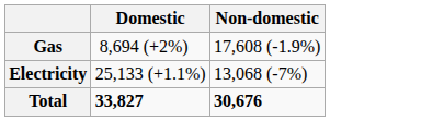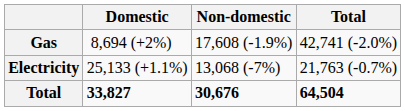 <table class="wikitable">
 <tr>
 <th></th>
 <th>Domestic</th>
 <th>Non-domestic</th>
+<th>Total</th>
 </tr>
 <tr>
 <th>Gas</th>
 <td> 8,694 (+2%)</td>
 <td>17,608 (-1.9%)</td>
+<td>42,741 (-2.0%)</td>
 </tr>
 <tr>
 <th>Electricity</th>
 <td>25,133 (+1.1%)</td>
 <td>13,068 (-7%)</td>
+<td>21,763 (-0.7%)</td>
 </tr>
 <tr>
 <th>Total</th>
 <td><strong>33,827</strong></td>
 <td><strong>30,676</strong></td>
+<td><strong>64,504</strong></td>
 </tr>
 </table>
